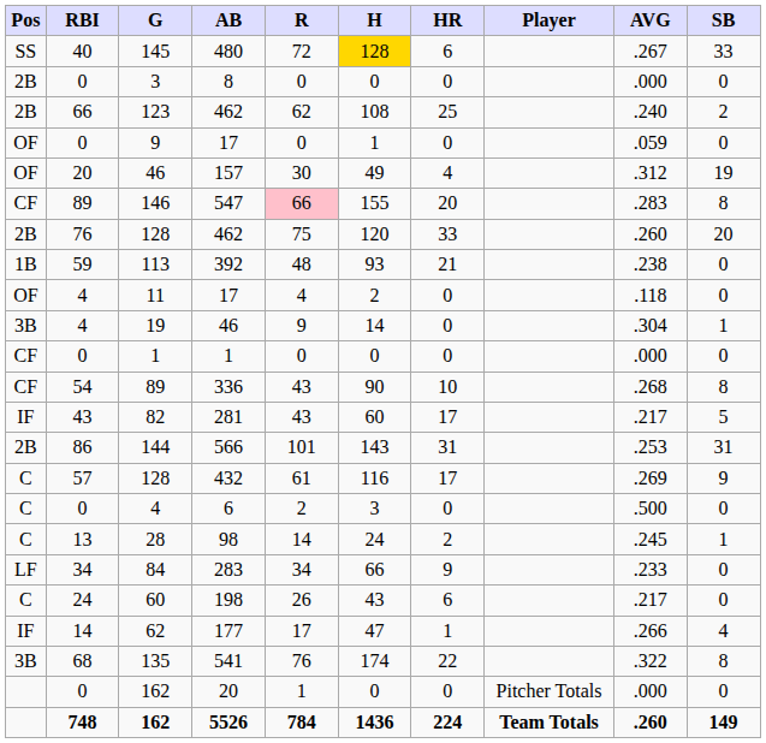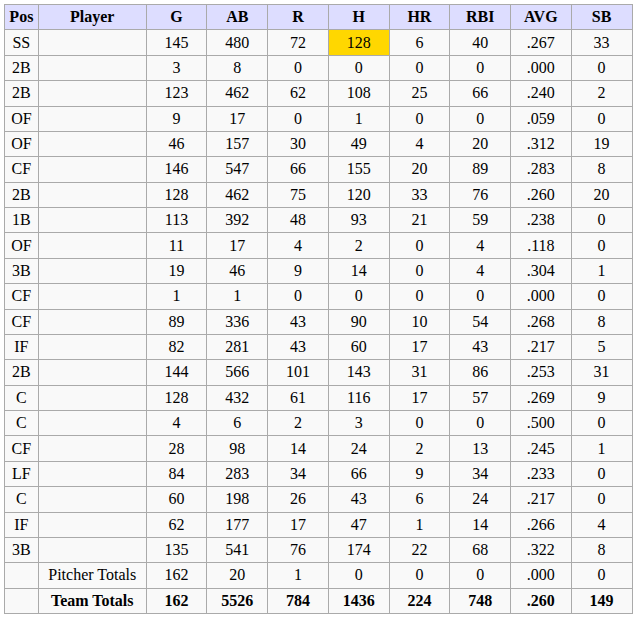 <table class="wikitable sortable">
 <tr>
 <th style="background:#ddf; width:5%;">Pos</th>
-<th style="background:#ddf; width:9%;">RBI</th>
+<th style="background:#ddf; width:16%;">Player</th>
 <th style="background:#ddf; width:9%;">G</th>
 <th style="background:#ddf; width:9%;">AB</th>
 <th style="background:#ddf; width:9%;">R</th>
 <th style="background:#ddf; width:9%;">H</th>
 <th style="background:#ddf; width:9%;">HR</th>
-<th style="background:#ddf; width:16%;">Player</th>
+<th style="background:#ddf; width:9%;">RBI</th>
 <th style="background:#ddf; width:9%;">AVG</th>
 <th style="background:#ddf; width:9%;">SB</th>
 </tr>
 <tr style="text-align:center;">
 <td>SS</td>
-<td>40</td>
+<td></td>
 <td>145</td>
 <td>480</td>
 <td>72</td>
 <td style="background: gold;">128</td>
 <td>6</td>
-<td></td>
+<td>40</td>
 <td>.267</td>
 <td>33</td>
 </tr>
 <tr style="text-align:center;">
 <td>2B</td>
-<td>0</td>
+<td></td>
 <td>3</td>
 <td>8</td>
 <td>0</td>
 <td>0</td>
 <td>0</td>
-<td></td>
+<td>0</td>
 <td>.000</td>
 <td>0</td>
 </tr>
 <tr style="text-align:center;">
 <td>2B</td>
-<td>66</td>
+<td></td>
 <td>123</td>
 <td>462</td>
 <td>62</td>
 <td>108</td>
 <td>25</td>
-<td></td>
+<td>66</td>
 <td>.240</td>
 <td>2</td>
 </tr>
 <tr style="text-align:center;">
 <td>OF</td>
-<td>0</td>
+<td></td>
 <td>9</td>
 <td>17</td>
 <td>0</td>
 <td>1</td>
 <td>0</td>
-<td></td>
+<td>0</td>
 <td>.059</td>
 <td>0</td>
 </tr>
 <tr style="text-align:center;">
 <td>OF</td>
-<td>20</td>
+<td></td>
 <td>46</td>
 <td>157</td>
 <td>30</td>
 <td>49</td>
 <td>4</td>
-<td></td>
+<td>20</td>
 <td>.312</td>
 <td>19</td>
 </tr>
 <tr style="text-align:center;">
 <td>CF</td>
-<td>89</td>
+<td></td>
 <td>146</td>
 <td>547</td>
-<td style="background: pink;">66</td>
+<td>66</td>
 <td>155</td>
 <td>20</td>
-<td></td>
+<td>89</td>
 <td>.283</td>
 <td>8</td>
 </tr>
 <tr style="text-align:center;">
 <td>2B</td>
-<td>76</td>
+<td></td>
 <td>128</td>
 <td>462</td>
 <td>75</td>
 <td>120</td>
 <td>33</td>
-<td></td>
+<td>76</td>
 <td>.260</td>
 <td>20</td>
 </tr>
 <tr style="text-align:center;">
 <td>1B</td>
-<td>59</td>
+<td></td>
 <td>113</td>
 <td>392</td>
 <td>48</td>
 <td>93</td>
 <td>21</td>
-<td></td>
+<td>59</td>
 <td>.238</td>
 <td>0</td>
 </tr>
 <tr style="text-align:center;">
 <td>OF</td>
-<td>4</td>
+<td></td>
 <td>11</td>
 <td>17</td>
 <td>4</td>
 <td>2</td>
 <td>0</td>
-<td></td>
+<td>4</td>
 <td>.118</td>
 <td>0</td>
 </tr>
 <tr style="text-align:center;">
 <td>3B</td>
-<td>4</td>
+<td></td>
 <td>19</td>
 <td>46</td>
 <td>9</td>
 <td>14</td>
 <td>0</td>
-<td></td>
+<td>4</td>
 <td>.304</td>
 <td>1</td>
 </tr>
 <tr style="text-align:center;">
 <td>CF</td>
-<td>0</td>
+<td></td>
 <td>1</td>
 <td>1</td>
 <td>0</td>
 <td>0</td>
 <td>0</td>
-<td></td>
+<td>0</td>
 <td>.000</td>
 <td>0</td>
 </tr>
 <tr style="text-align:center;">
 <td>CF</td>
-<td>54</td>
+<td></td>
 <td>89</td>
 <td>336</td>
 <td>43</td>
 <td>90</td>
 <td>10</td>
-<td></td>
+<td>54</td>
 <td>.268</td>
 <td>8</td>
 </tr>
 <tr style="text-align:center;">
 <td>IF</td>
-<td>43</td>
+<td></td>
 <td>82</td>
 <td>281</td>
 <td>43</td>
 <td>60</td>
 <td>17</td>
-<td></td>
+<td>43</td>
 <td>.217</td>
 <td>5</td>
 </tr>
 <tr style="text-align:center;">
 <td>2B</td>
-<td>86</td>
+<td></td>
 <td>144</td>
 <td>566</td>
 <td>101</td>
 <td>143</td>
 <td>31</td>
-<td></td>
+<td>86</td>
 <td>.253</td>
 <td>31</td>
 </tr>
 <tr style="text-align:center;">
 <td>C</td>
-<td>57</td>
+<td></td>
 <td>128</td>
 <td>432</td>
 <td>61</td>
 <td>116</td>
 <td>17</td>
-<td></td>
+<td>57</td>
 <td>.269</td>
 <td>9</td>
 </tr>
 <tr style="text-align:center;">
 <td>C</td>
-<td>0</td>
+<td></td>
 <td>4</td>
 <td>6</td>
 <td>2</td>
 <td>3</td>
 <td>0</td>
-<td></td>
+<td>0</td>
 <td>.500</td>
 <td>0</td>
 </tr>
 <tr style="text-align:center;">
-<td>C</td>
-<td>13</td>
+<td>CF</td>
+<td></td>
 <td>28</td>
 <td>98</td>
 <td>14</td>
 <td>24</td>
 <td>2</td>
-<td></td>
+<td>13</td>
 <td>.245</td>
 <td>1</td>
 </tr>
 <tr style="text-align:center;">
 <td>LF</td>
-<td>34</td>
+<td></td>
 <td>84</td>
 <td>283</td>
 <td>34</td>
 <td>66</td>
 <td>9</td>
-<td></td>
+<td>34</td>
 <td>.233</td>
 <td>0</td>
 </tr>
 <tr style="text-align:center;">
 <td>C</td>
-<td>24</td>
+<td></td>
 <td>60</td>
 <td>198</td>
 <td>26</td>
 <td>43</td>
 <td>6</td>
-<td></td>
+<td>24</td>
 <td>.217</td>
 <td>0</td>
 </tr>
 <tr style="text-align:center;">
 <td>IF</td>
-<td>14</td>
+<td></td>
 <td>62</td>
 <td>177</td>
 <td>17</td>
 <td>47</td>
 <td>1</td>
-<td></td>
+<td>14</td>
 <td>.266</td>
 <td>4</td>
 </tr>
 <tr style="text-align:center;">
 <td>3B</td>
-<td>68</td>
+<td></td>
 <td>135</td>
 <td>541</td>
 <td>76</td>
 <td>174</td>
 <td>22</td>
-<td></td>
+<td>68</td>
 <td>.322</td>
 <td>8</td>
 </tr>
 <tr style="text-align:center;">
 <td></td>
-<td>0</td>
+<td>Pitcher Totals</td>
 <td>162</td>
 <td>20</td>
 <td>1</td>
 <td>0</td>
 <td>0</td>
-<td>Pitcher Totals</td>
+<td>0</td>
 <td>.000</td>
 <td>0</td>
 </tr>
 <tr style="text-align:center;">
 <td></td>
-<td><strong>748</strong></td>
+<td><strong>Team Totals</strong></td>
 <td><strong>162</strong></td>
 <td><strong>5526</strong></td>
 <td><strong>784</strong></td>
 <td><strong>1436</strong></td>
 <td><strong>224</strong></td>
-<td><strong>Team Totals</strong></td>
+<td><strong>748</strong></td>
 <td><strong>.260</strong></td>
 <td><strong>149</strong></td>
 </tr>
 </table>
